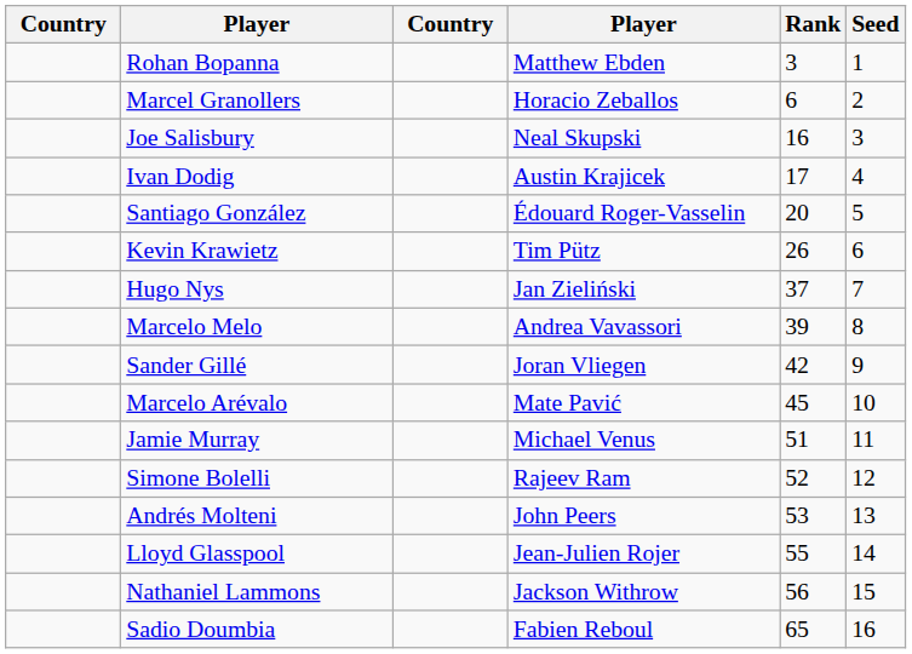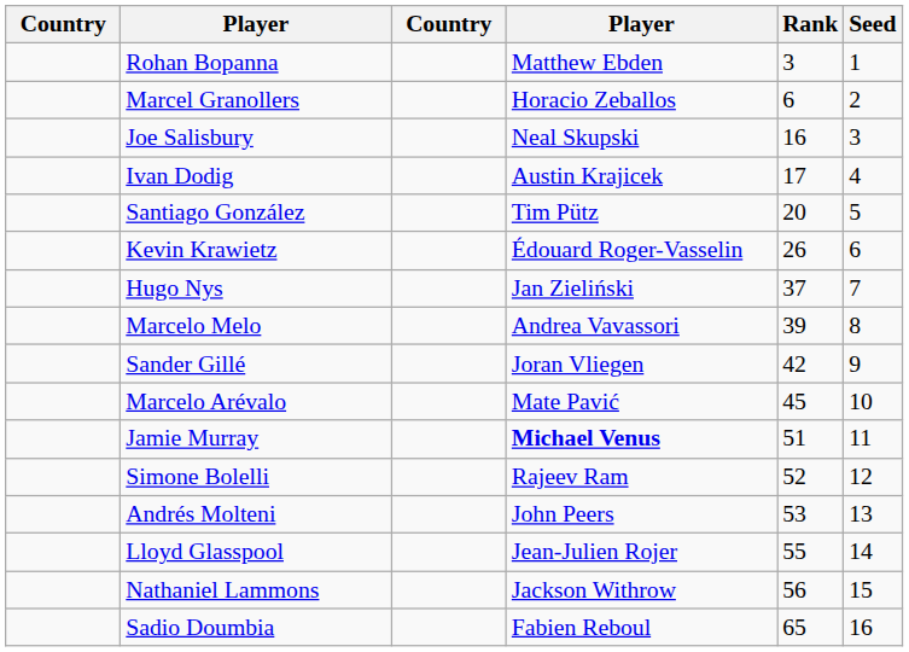 <table class="sortable wikitable">
 <tr>
 <th width="70">Country</th>
 <th width="175">Player</th>
 <th width="70">Country</th>
 <th width="175">Player</th>
 <th>Rank</th>
 <th>Seed</th>
 </tr>
 <tr>
 <td></td>
 <td><a href='#'>Rohan Bopanna</a></td>
 <td></td>
 <td><a href='#'>Matthew Ebden</a></td>
 <td>3</td>
 <td>1</td>
 </tr>
 <tr>
 <td></td>
 <td><a href='#'>Marcel Granollers</a></td>
 <td></td>
 <td><a href='#'>Horacio Zeballos</a></td>
 <td>6</td>
 <td>2</td>
 </tr>
 <tr>
 <td></td>
 <td><a href='#'>Joe Salisbury</a></td>
 <td></td>
 <td><a href='#'>Neal Skupski</a></td>
 <td>16</td>
 <td>3</td>
 </tr>
 <tr>
 <td></td>
 <td><a href='#'>Ivan Dodig</a></td>
 <td></td>
 <td><a href='#'>Austin Krajicek</a></td>
 <td>17</td>
 <td>4</td>
 </tr>
 <tr>
 <td></td>
 <td><a href='#'>Santiago González</a></td>
 <td></td>
-<td><a href='#'>Édouard Roger-Vasselin</a></td>
+<td><a href='#'>Tim Pütz</a></td>
 <td>20</td>
 <td>5</td>
 </tr>
 <tr>
 <td></td>
 <td><a href='#'>Kevin Krawietz</a></td>
 <td></td>
-<td><a href='#'>Tim Pütz</a></td>
+<td><a href='#'>Édouard Roger-Vasselin</a></td>
 <td>26</td>
 <td>6</td>
 </tr>
 <tr>
 <td></td>
 <td><a href='#'>Hugo Nys</a></td>
 <td></td>
 <td><a href='#'>Jan Zieliński</a></td>
 <td>37</td>
 <td>7</td>
 </tr>
 <tr>
 <td></td>
 <td><a href='#'>Marcelo Melo</a></td>
 <td></td>
 <td><a href='#'>Andrea Vavassori</a></td>
 <td>39</td>
 <td>8</td>
 </tr>
 <tr>
 <td></td>
 <td><a href='#'>Sander Gillé</a></td>
 <td></td>
 <td><a href='#'>Joran Vliegen</a></td>
 <td>42</td>
 <td>9</td>
 </tr>
 <tr>
 <td></td>
 <td><a href='#'>Marcelo Arévalo</a></td>
 <td></td>
 <td><a href='#'>Mate Pavić</a></td>
 <td>45</td>
 <td>10</td>
 </tr>
 <tr>
 <td></td>
 <td><a href='#'>Jamie Murray</a></td>
 <td></td>
-<td><a href='#'>Michael Venus</a></td>
+<td><strong><a href='#'>Michael Venus</a></strong></td>
 <td>51</td>
 <td>11</td>
 </tr>
 <tr>
 <td></td>
 <td><a href='#'>Simone Bolelli</a></td>
 <td></td>
 <td><a href='#'>Rajeev Ram</a></td>
 <td>52</td>
 <td>12</td>
 </tr>
 <tr>
 <td></td>
 <td><a href='#'>Andrés Molteni</a></td>
 <td></td>
 <td><a href='#'>John Peers</a></td>
 <td>53</td>
 <td>13</td>
 </tr>
 <tr>
 <td></td>
 <td><a href='#'>Lloyd Glasspool</a></td>
 <td></td>
 <td><a href='#'>Jean-Julien Rojer</a></td>
 <td>55</td>
 <td>14</td>
 </tr>
 <tr>
 <td></td>
 <td><a href='#'>Nathaniel Lammons</a></td>
 <td></td>
 <td><a href='#'>Jackson Withrow</a></td>
 <td>56</td>
 <td>15</td>
 </tr>
 <tr>
 <td></td>
 <td><a href='#'>Sadio Doumbia</a></td>
 <td></td>
 <td><a href='#'>Fabien Reboul</a></td>
 <td>65</td>
 <td>16</td>
 </tr>
 </table>
